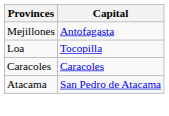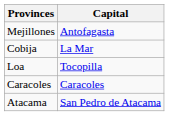 <table class="wikitable">
 <tr>
 <th>Provinces</th>
 <th>Capital</th>
 </tr>
 <tr>
 <td>Mejillones</td>
 <td><a href='#'>Antofagasta</a></td>
+</tr>
+<tr>
+<td>Cobija</td>
+<td><a href='#'>La Mar</a></td>
 </tr>
 <tr>
 <td>Loa</td>
 <td><a href='#'>Tocopilla</a></td>
 </tr>
 <tr>
 <td>Caracoles</td>
 <td><a href='#'>Caracoles</a></td>
 </tr>
 <tr>
 <td>Atacama</td>
 <td><a href='#'>San Pedro de Atacama</a></td>
 </tr>
 </table>
